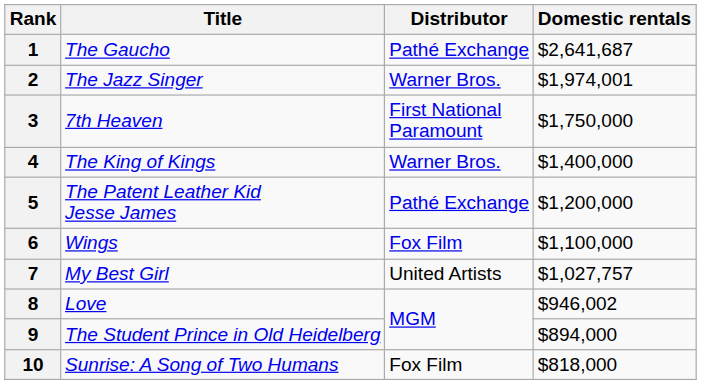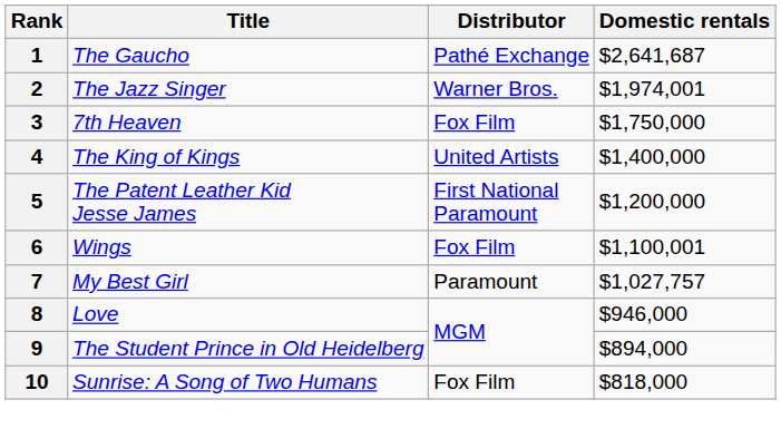 <table class="wikitable sortable" style="margin:auto; margin:auto;">
 <tr>
 <th>Rank</th>
 <th>Title</th>
 <th>Distributor</th>
 <th>Domestic rentals</th>
 </tr>
 <tr>
 <th style="text-align:center;"><strong>1</strong></th>
 <td><em><a href='#'>The Gaucho</a></em></td>
 <td><a href='#'>Pathé Exchange</a></td>
 <td>$2,641,687</td>
 </tr>
 <tr>
 <th style="text-align:center;"><strong>2</strong></th>
 <td><em><a href='#'>The Jazz Singer</a></em></td>
 <td><a href='#'>Warner Bros.</a></td>
 <td>$1,974,001</td>
 </tr>
 <tr>
 <th style="text-align:center;"><strong>3</strong></th>
 <td><em><a href='#'>7th Heaven</a></em></td>
-<td><a href='#'>First National</a><br><a href='#'>Paramount</a></td>
+<td><a href='#'>Fox Film</a></td>
 <td>$1,750,000</td>
 </tr>
 <tr>
 <th style="text-align:center;"><strong>4</strong></th>
 <td><em><a href='#'>The King of Kings</a></em></td>
-<td><a href='#'>Warner Bros.</a></td>
+<td><a href='#'>United Artists</a></td>
 <td>$1,400,000</td>
 </tr>
 <tr>
 <th style="text-align:center;"><strong>5</strong></th>
 <td><em><a href='#'>The Patent Leather Kid</a></em><br><em><a href='#'>Jesse James</a></em></td>
-<td><a href='#'>Pathé Exchange</a></td>
+<td><a href='#'>First National</a><br><a href='#'>Paramount</a></td>
 <td>$1,200,000</td>
 </tr>
 <tr>
 <th style="text-align:center;"><strong>6</strong></th>
 <td><em><a href='#'>Wings</a></em></td>
 <td><a href='#'>Fox Film</a></td>
-<td>$1,100,000</td>
+<td>$1,100,001</td>
 </tr>
 <tr>
 <th style="text-align:center;"><strong>7</strong></th>
 <td><em><a href='#'>My Best Girl</a></em></td>
-<td>United Artists</td>
+<td>Paramount</td>
 <td>$1,027,757</td>
 </tr>
 <tr>
 <th style="text-align:center;"><strong>8</strong></th>
 <td><em><a href='#'>Love</a></em></td>
 <td rowspan="2"><a href='#'>MGM</a></td>
-<td>$946,002</td>
+<td>$946,000</td>
 </tr>
 <tr>
 <th style="text-align:center;"><strong>9</strong></th>
 <td><em><a href='#'>The Student Prince in Old Heidelberg</a></em></td>
 <td>$894,000</td>
 </tr>
 <tr>
 <th style="text-align:center;"><strong>10</strong></th>
 <td><em><a href='#'>Sunrise: A Song of Two Humans</a></em></td>
 <td>Fox Film</td>
 <td>$818,000</td>
 </tr>
 </table>
